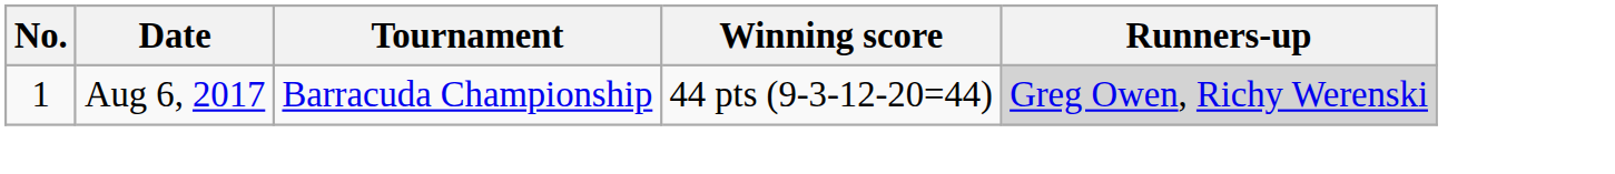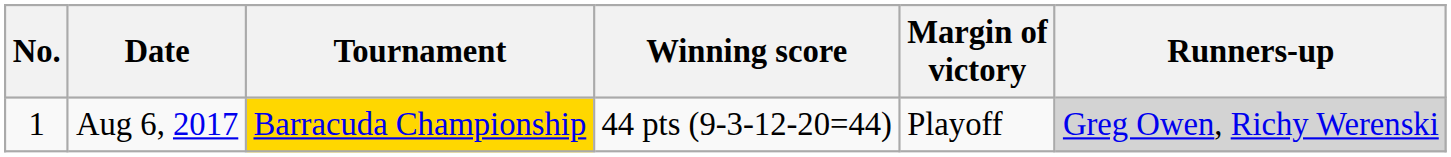 <table class="wikitable" style="font-size:95%;">
 <tr>
 <th>No.</th>
 <th>Date</th>
 <th>Tournament</th>
 <th>Winning score</th>
+<th>Margin of<br>victory</th>
 <th>Runners-up</th>
 </tr>
 <tr>
 <td align=center>1</td>
 <td align=right>Aug 6, <a href='#'>2017</a></td>
-<td><a href='#'>Barracuda Championship</a></td>
+<td style="background: gold;"><a href='#'>Barracuda Championship</a></td>
 <td>44 pts (9-3-12-20=44)</td>
+<td>Playoff</td>
 <td style="background: lightgrey;"> <a href='#'>Greg Owen</a>,  <a href='#'>Richy Werenski</a></td>
 </tr>
 </table>
